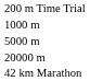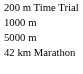 <table>
 <tr>
 <td>200 m Time Trial</td>
 <td></td>
 <td></td>
 <td></td>
 </tr>
 <tr>
 <td>1000 m</td>
 <td></td>
 <td></td>
 <td></td>
 </tr>
 <tr>
 <td>5000 m</td>
 <td></td>
 <td></td>
 <td></td>
 </tr>
 <tr>
-<td>20000 m</td>
-<td></td>
-<td></td>
-<td></td>
-</tr>
-<tr>
 <td>42 km Marathon</td>
 <td></td>
 <td></td>
 <td></td>
 </tr>
 </table>
